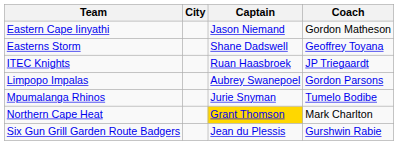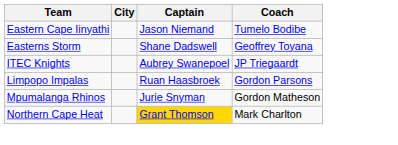 <table class="wikitable sortable">
 <tr>
 <th>Team</th>
 <th>City</th>
 <th>Captain</th>
 <th>Coach</th>
 </tr>
 <tr>
 <td><a href='#'>Eastern Cape Iinyathi</a></td>
 <td></td>
 <td><a href='#'>Jason Niemand</a></td>
-<td>Gordon Matheson</td>
+<td><a href='#'>Tumelo Bodibe</a></td>
 </tr>
 <tr>
 <td><a href='#'>Easterns Storm</a></td>
 <td></td>
 <td><a href='#'>Shane Dadswell</a></td>
 <td><a href='#'>Geoffrey Toyana</a></td>
 </tr>
 <tr>
 <td><a href='#'>ITEC Knights</a></td>
 <td></td>
-<td><a href='#'>Ruan Haasbroek</a></td>
+<td><a href='#'>Aubrey Swanepoel</a></td>
 <td><a href='#'>JP Triegaardt</a></td>
 </tr>
 <tr>
 <td><a href='#'>Limpopo Impalas</a></td>
 <td></td>
-<td><a href='#'>Aubrey Swanepoel</a></td>
+<td><a href='#'>Ruan Haasbroek</a></td>
 <td><a href='#'>Gordon Parsons</a></td>
 </tr>
 <tr>
 <td><a href='#'>Mpumalanga Rhinos</a></td>
 <td></td>
 <td><a href='#'>Jurie Snyman</a></td>
-<td><a href='#'>Tumelo Bodibe</a></td>
+<td>Gordon Matheson</td>
 </tr>
 <tr>
 <td><a href='#'>Northern Cape Heat</a></td>
 <td></td>
 <td style="background: gold;"><a href='#'>Grant Thomson</a></td>
 <td>Mark Charlton</td>
 </tr>
-<tr>
-<td><a href='#'>Six Gun Grill Garden Route Badgers</a></td>
-<td></td>
-<td><a href='#'>Jean du Plessis</a></td>
-<td><a href='#'>Gurshwin Rabie</a></td>
-</tr>
 </table>
